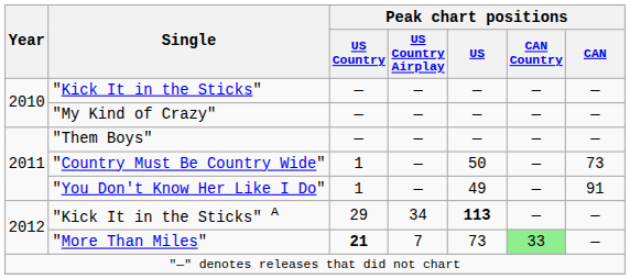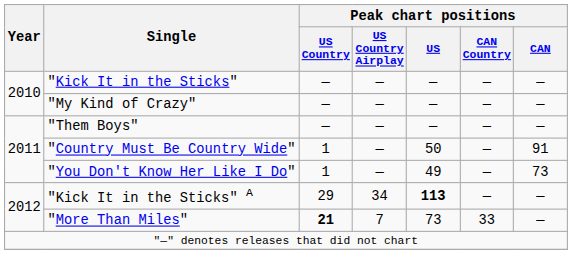 <table class="wikitable" style="text-align:center;">
 <tr>
 <th rowspan="2">Year</th>
 <th rowspan="2">Single</th>
 <th colspan="5">Peak chart positions</th>
 </tr>
 <tr style="font-size:smaller;">
 <th width="45"><a href='#'>US Country</a></th>
 <th width="45"><a href='#'>US Country Airplay</a></th>
 <th width="45"><a href='#'>US</a></th>
 <th width="45"><a href='#'>CAN Country</a><br></th>
 <th width="45"><a href='#'>CAN</a></th>
 </tr>
 <tr>
 <td rowspan="2">2010</td>
 <td align="left">"<a href='#'>Kick It in the Sticks</a>"</td>
 <td>—</td>
 <td>—</td>
 <td>—</td>
 <td>—</td>
 <td>—</td>
 </tr>
 <tr>
 <td align="left">"My Kind of Crazy"</td>
 <td>—</td>
 <td>—</td>
 <td>—</td>
 <td>—</td>
 <td>—</td>
 </tr>
 <tr>
 <td rowspan="3">2011</td>
 <td align="left">"Them Boys"</td>
 <td>—</td>
 <td>—</td>
 <td>—</td>
 <td>—</td>
 <td>—</td>
 </tr>
 <tr>
 <td align="left">"<a href='#'>Country Must Be Country Wide</a>"</td>
 <td>1</td>
 <td>—</td>
 <td>50</td>
 <td>—</td>
-<td>73</td>
+<td>91</td>
 </tr>
 <tr>
 <td align="left">"<a href='#'>You Don't Know Her Like I Do</a>"</td>
 <td>1</td>
 <td>—</td>
 <td>49</td>
 <td>—</td>
-<td>91</td>
+<td>73</td>
 </tr>
 <tr>
 <td rowspan="2">2012</td>
 <td align="left">"Kick It in the Sticks" <sup>A</sup></td>
 <td>29</td>
 <td>34</td>
 <td><strong>113</strong></td>
 <td>—</td>
 <td>—</td>
 </tr>
 <tr>
 <td align="left">"<a href='#'>More Than Miles</a>"</td>
 <td><strong>21</strong></td>
 <td>7</td>
 <td>73</td>
-<td style="background: lightgreen;">33</td>
+<td>33</td>
 <td>—</td>
 </tr>
 <tr>
 <td colspan="7" style="font-size:8pt">"—" denotes releases that did not chart</td>
 </tr>
 <tr>
 </tr>
 </table>
